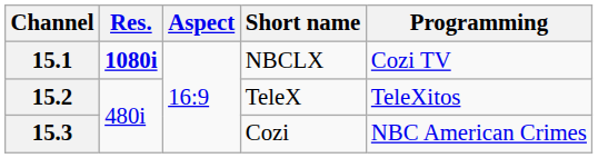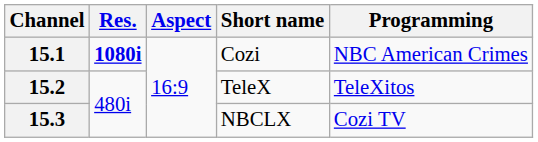 <table class="wikitable">
 <tr>
 <th scope = "col">Channel</th>
 <th scope = "col"><a href='#'>Res.</a></th>
 <th scope = "col"><a href='#'>Aspect</a></th>
 <th scope = "col">Short name</th>
 <th scope = "col">Programming</th>
 </tr>
 <tr>
 <th scope = "row">15.1</th>
 <td><strong><a href='#'>1080i</a></strong></td>
 <td rowspan=3><a href='#'>16:9</a></td>
-<td>NBCLX</td>
-<td><a href='#'>Cozi TV</a></td>
+<td>Cozi</td>
+<td><a href='#'>NBC American Crimes</a></td>
 </tr>
 <tr>
 <th scope = "row">15.2</th>
 <td rowspan=2><a href='#'>480i</a></td>
 <td>TeleX</td>
 <td><a href='#'>TeleXitos</a></td>
 </tr>
 <tr>
 <th scope = "row">15.3</th>
-<td>Cozi</td>
-<td><a href='#'>NBC American Crimes</a></td>
+<td>NBCLX</td>
+<td><a href='#'>Cozi TV</a></td>
 </tr>
 </table>
